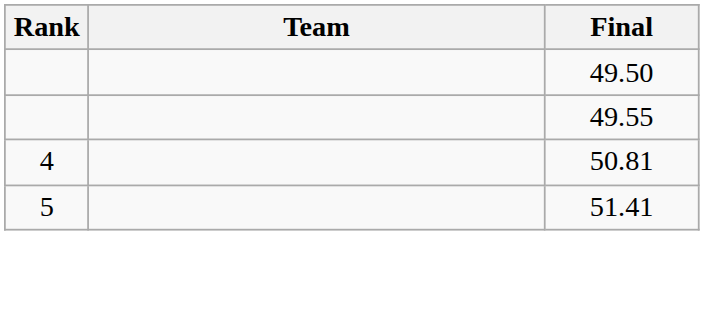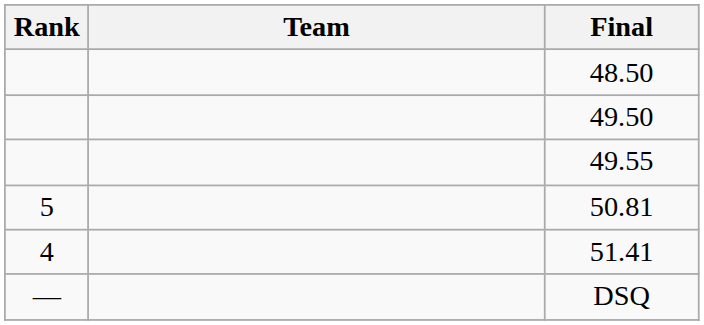 <table class=wikitable style="text-align:center">
 <tr>
 <th width=40>Rank</th>
 <th width=250>Team</th>
 <th width=80>Final</th>
+</tr>
+<tr>
+<td></td>
+<td align=left></td>
+<td>48.50</td>
 </tr>
 <tr>
 <td></td>
 <td align=left></td>
 <td>49.50</td>
 </tr>
 <tr>
 <td></td>
 <td align=left></td>
 <td>49.55</td>
 </tr>
 <tr>
-<td>4</td>
+<td>5</td>
 <td align=left></td>
 <td>50.81</td>
 </tr>
 <tr>
-<td>5</td>
+<td>4</td>
 <td align=left></td>
 <td>51.41</td>
 </tr>
+<tr>
+<td>—</td>
+<td align=left></td>
+<td>DSQ</td>
+</tr>
 </table>
